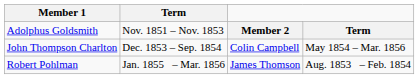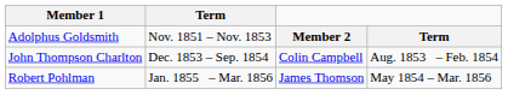 <table class="wikitable">
 <tr>
 <th>Member 1</th>
 <th>Term</th>
 </tr>
 <tr>
 <td><a href='#'>Adolphus Goldsmith</a></td>
 <td>Nov. 1851 – Nov. 1853</td>
 <th>Member 2</th>
 <th>Term</th>
 </tr>
 <tr>
 <td><a href='#'>John Thompson Charlton</a></td>
 <td>Dec. 1853 – Sep. 1854</td>
 <td><a href='#'>Colin Campbell</a></td>
-<td>May 1854 – Mar. 1856</td>
+<td>Aug. 1853   – Feb. 1854</td>
 </tr>
 <tr>
 <td><a href='#'>Robert Pohlman</a></td>
 <td>Jan. 1855   – Mar. 1856</td>
 <td><a href='#'>James Thomson</a></td>
-<td>Aug. 1853   – Feb. 1854</td>
+<td>May 1854 – Mar. 1856</td>
 </tr>
 </table>
